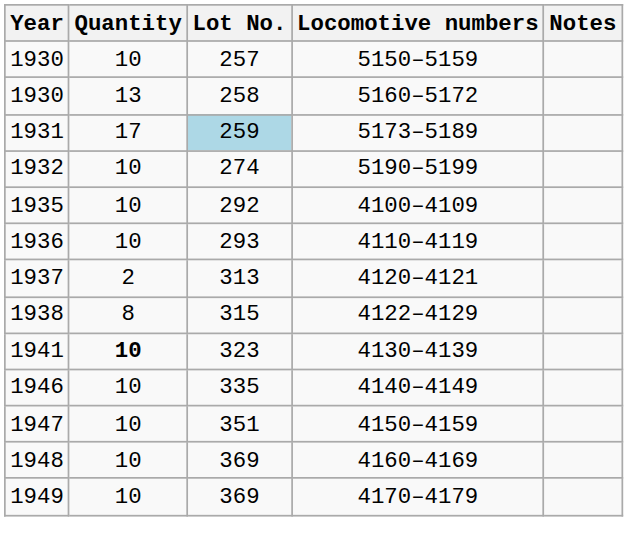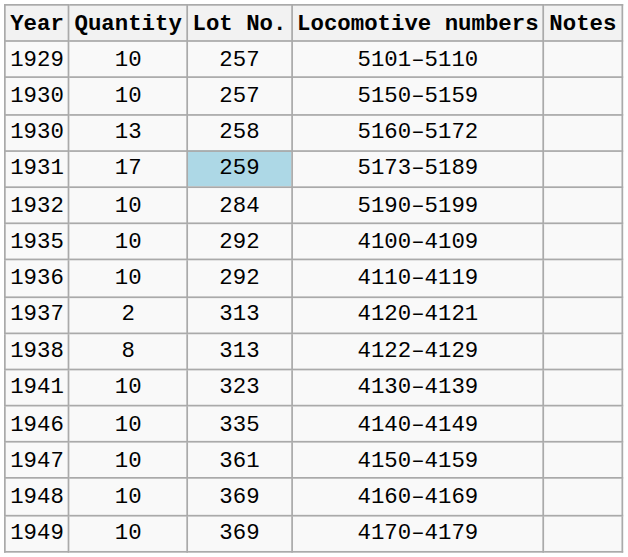 <table class="wikitable sortable collapsible collapsed" style="text-align:center">
 <tr>
 <th>Year</th>
 <th>Quantity</th>
 <th>Lot No.</th>
 <th>Locomotive numbers</th>
 <th>Notes</th>
+</tr>
+<tr>
+<td>1929</td>
+<td>10</td>
+<td>257</td>
+<td>5101–5110</td>
+<td align=left></td>
 </tr>
 <tr>
 <td>1930</td>
 <td>10</td>
 <td>257</td>
 <td>5150–5159</td>
 <td align=left></td>
 </tr>
 <tr>
 <td>1930</td>
 <td>13</td>
 <td>258</td>
 <td>5160–5172</td>
 <td align=left></td>
 </tr>
 <tr>
 <td>1931</td>
 <td>17</td>
 <td style="background: lightblue;">259</td>
 <td>5173–5189</td>
 <td align=left></td>
 </tr>
 <tr>
 <td>1932</td>
 <td>10</td>
-<td>274</td>
+<td>284</td>
 <td>5190–5199</td>
 <td align=left></td>
 </tr>
 <tr>
 <td>1935</td>
 <td>10</td>
 <td>292</td>
 <td>4100–4109</td>
 <td align=left></td>
 </tr>
 <tr>
 <td>1936</td>
 <td>10</td>
-<td>293</td>
+<td>292</td>
 <td>4110–4119</td>
 <td align=left></td>
 </tr>
 <tr>
 <td>1937</td>
 <td>2</td>
 <td>313</td>
 <td>4120–4121</td>
 <td align=left></td>
 </tr>
 <tr>
 <td>1938</td>
 <td>8</td>
-<td>315</td>
+<td>313</td>
 <td>4122–4129</td>
 <td align=left></td>
 </tr>
 <tr>
 <td>1941</td>
-<td><strong>10</strong></td>
+<td>10</td>
 <td>323</td>
 <td>4130–4139</td>
 <td align=left></td>
 </tr>
 <tr>
 <td>1946</td>
 <td>10</td>
 <td>335</td>
 <td>4140–4149</td>
 <td align=left></td>
 </tr>
 <tr>
 <td>1947</td>
 <td>10</td>
-<td>351</td>
+<td>361</td>
 <td>4150–4159</td>
 <td align=left></td>
 </tr>
 <tr>
 <td>1948</td>
 <td>10</td>
 <td>369</td>
 <td>4160–4169</td>
 <td align=left></td>
 </tr>
 <tr>
 <td>1949</td>
 <td>10</td>
 <td>369</td>
 <td>4170–4179</td>
 <td align=left></td>
 </tr>
 </table>
